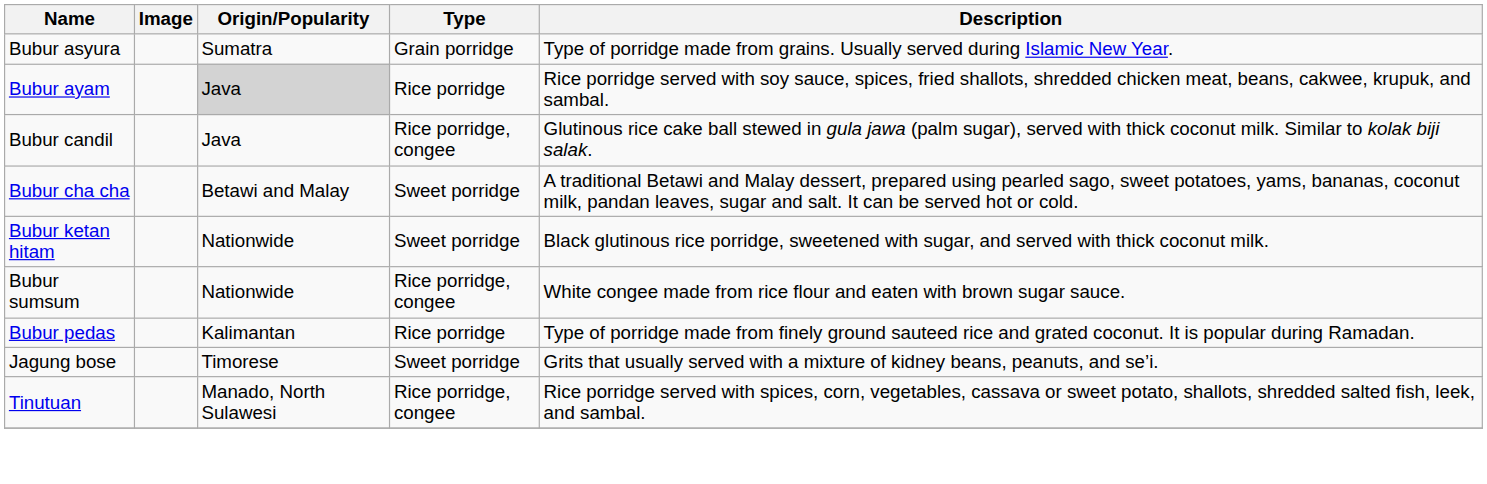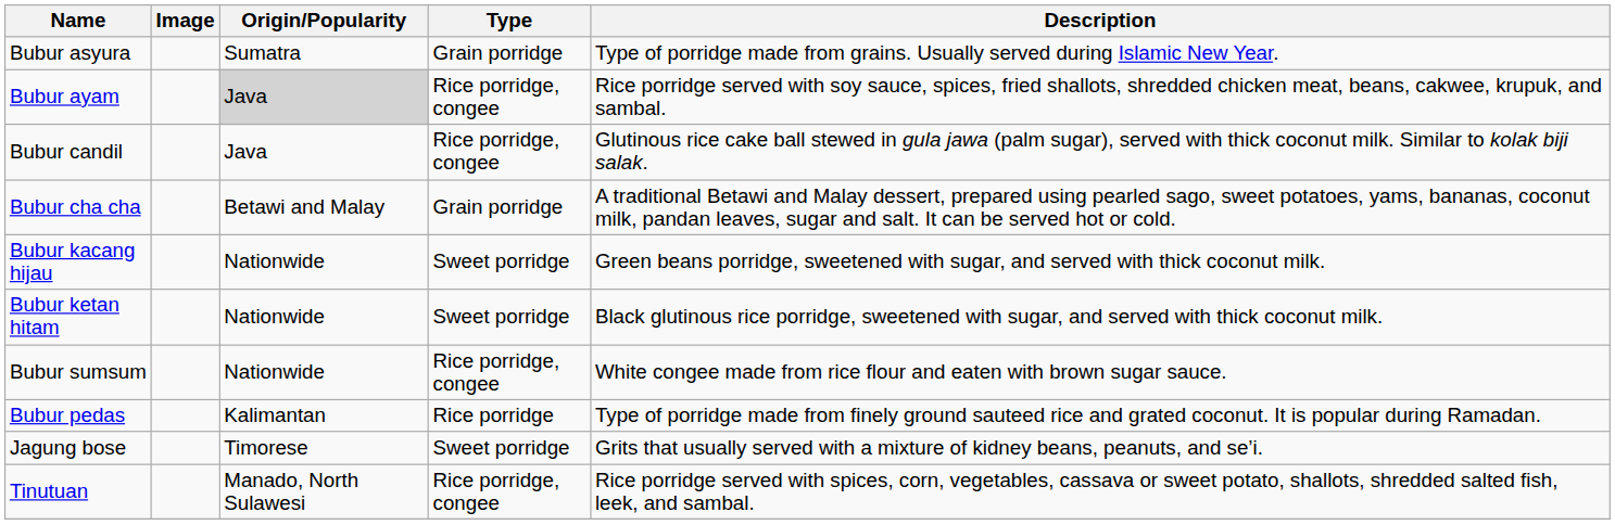 <table class="wikitable sortable sticky-header" width="100%">
 <tr>
 <th>Name</th>
 <th>Image</th>
 <th>Origin/Popularity</th>
 <th>Type</th>
 <th>Description</th>
 </tr>
 <tr>
 <td>Bubur asyura</td>
 <td></td>
 <td>Sumatra</td>
 <td>Grain porridge</td>
 <td>Type of porridge made from grains. Usually served during <a href='#'>Islamic New Year</a>.</td>
 </tr>
 <tr>
 <td><a href='#'>Bubur ayam</a></td>
 <td></td>
 <td style="background: lightgrey;">Java</td>
-<td>Rice porridge</td>
+<td>Rice porridge, congee</td>
 <td>Rice porridge served with soy sauce, spices, fried shallots, shredded chicken meat, beans, cakwee, krupuk, and sambal.</td>
 </tr>
 <tr>
 <td>Bubur candil</td>
 <td></td>
 <td>Java</td>
 <td>Rice porridge, congee</td>
 <td>Glutinous rice cake ball stewed in <em>gula jawa</em> (palm sugar), served with thick coconut milk. Similar to <em>kolak biji salak</em>.</td>
 </tr>
 <tr>
 <td><a href='#'>Bubur cha cha</a></td>
 <td></td>
 <td>Betawi and Malay</td>
+<td>Grain porridge</td>
+<td>A traditional Betawi and Malay dessert, prepared using pearled sago, sweet potatoes, yams, bananas, coconut milk, pandan leaves, sugar and salt. It can be served hot or cold.</td>
+</tr>
+<tr>
+<td><a href='#'>Bubur kacang hijau</a></td>
+<td></td>
+<td>Nationwide</td>
 <td>Sweet porridge</td>
-<td>A traditional Betawi and Malay dessert, prepared using pearled sago, sweet potatoes, yams, bananas, coconut milk, pandan leaves, sugar and salt. It can be served hot or cold.</td>
+<td>Green beans porridge, sweetened with sugar, and served with thick coconut milk.</td>
 </tr>
 <tr>
 <td><a href='#'>Bubur ketan hitam</a></td>
 <td></td>
 <td>Nationwide</td>
 <td>Sweet porridge</td>
 <td>Black glutinous rice porridge, sweetened with sugar, and served with thick coconut milk.</td>
 </tr>
 <tr>
 <td>Bubur sumsum</td>
 <td></td>
 <td>Nationwide</td>
 <td>Rice porridge, congee</td>
 <td>White congee made from rice flour and eaten with brown sugar sauce.</td>
 </tr>
 <tr>
 <td><a href='#'>Bubur pedas</a></td>
 <td></td>
 <td>Kalimantan</td>
 <td>Rice porridge</td>
 <td>Type of porridge made from finely ground sauteed rice and grated coconut. It is popular during Ramadan.</td>
 </tr>
 <tr>
 <td>Jagung bose</td>
 <td></td>
 <td>Timorese</td>
 <td>Sweet porridge</td>
 <td>Grits that usually served with a mixture of kidney beans, peanuts, and se’i.</td>
 </tr>
 <tr>
 <td><a href='#'>Tinutuan</a></td>
 <td></td>
 <td>Manado, North Sulawesi</td>
 <td>Rice porridge, congee</td>
 <td>Rice porridge served with spices, corn, vegetables, cassava or sweet potato, shallots, shredded salted fish, leek, and sambal.</td>
 </tr>
 <tr>
 </tr>
 </table>
